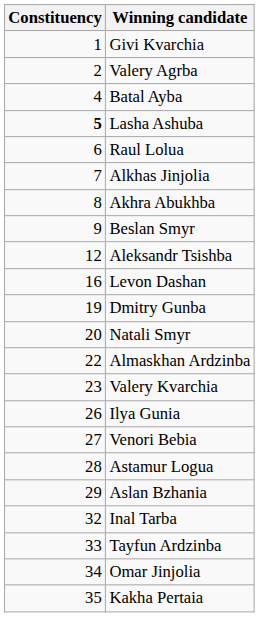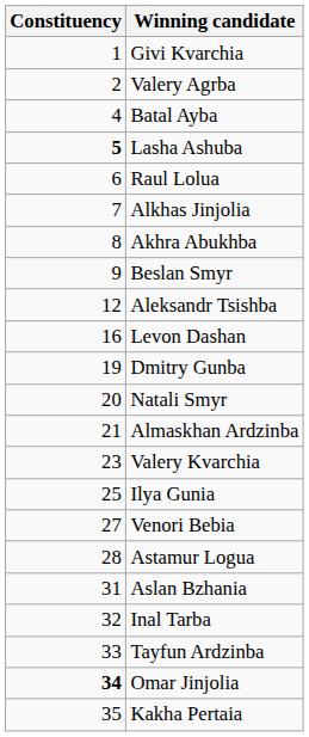 <table class=wikitable style=text-align:right>
 <tr>
 <th>Constituency</th>
 <th>Winning candidate</th>
 </tr>
 <tr>
 <td>1</td>
 <td align=left>Givi Kvarchia</td>
 </tr>
 <tr>
 <td>2</td>
 <td align=left>Valery Agrba</td>
 </tr>
 <tr>
 <td>4</td>
 <td align=left>Batal Ayba</td>
 </tr>
 <tr>
 <td><strong>5</strong></td>
 <td align=left>Lasha Ashuba</td>
 </tr>
 <tr>
 <td>6</td>
 <td align=left>Raul Lolua</td>
 </tr>
 <tr>
 <td>7</td>
 <td align=left>Alkhas Jinjolia</td>
 </tr>
 <tr>
 <td>8</td>
 <td align=left>Akhra Abukhba</td>
 </tr>
 <tr>
 <td>9</td>
 <td align=left>Beslan Smyr</td>
 </tr>
 <tr>
 <td>12</td>
 <td align=left>Aleksandr Tsishba</td>
 </tr>
 <tr>
 <td>16</td>
 <td align=left>Levon Dashan</td>
 </tr>
 <tr>
 <td>19</td>
 <td align=left>Dmitry Gunba</td>
 </tr>
 <tr>
 <td>20</td>
 <td align=left>Natali Smyr</td>
 </tr>
 <tr>
-<td>22</td>
+<td>21</td>
 <td align=left>Almaskhan Ardzinba</td>
 </tr>
 <tr>
 <td>23</td>
 <td align=left>Valery Kvarchia</td>
 </tr>
 <tr>
-<td>26</td>
+<td>25</td>
 <td align=left>Ilya Gunia</td>
 </tr>
 <tr>
 <td>27</td>
 <td align=left>Venori Bebia</td>
 </tr>
 <tr>
 <td>28</td>
 <td align=left>Astamur Logua</td>
 </tr>
 <tr>
-<td>29</td>
+<td>31</td>
 <td align=left>Aslan Bzhania</td>
 </tr>
 <tr>
 <td>32</td>
 <td align=left>Inal Tarba</td>
 </tr>
 <tr>
 <td>33</td>
 <td align=left>Tayfun Ardzinba</td>
 </tr>
 <tr>
-<td>34</td>
+<td><strong>34</strong></td>
 <td align=left>Omar Jinjolia</td>
 </tr>
 <tr>
 <td>35</td>
 <td align=left>Kakha Pertaia</td>
 </tr>
 </table>
